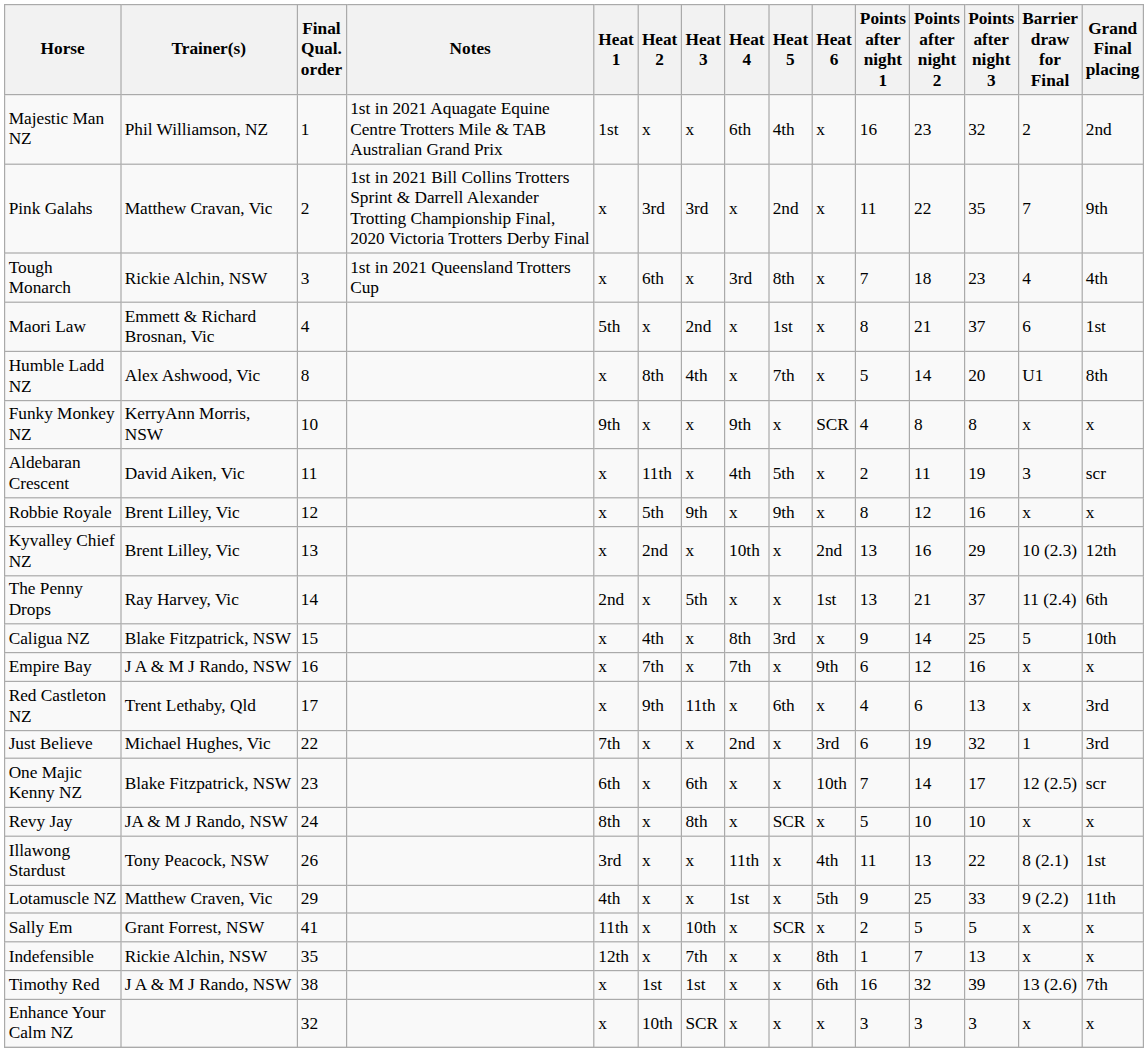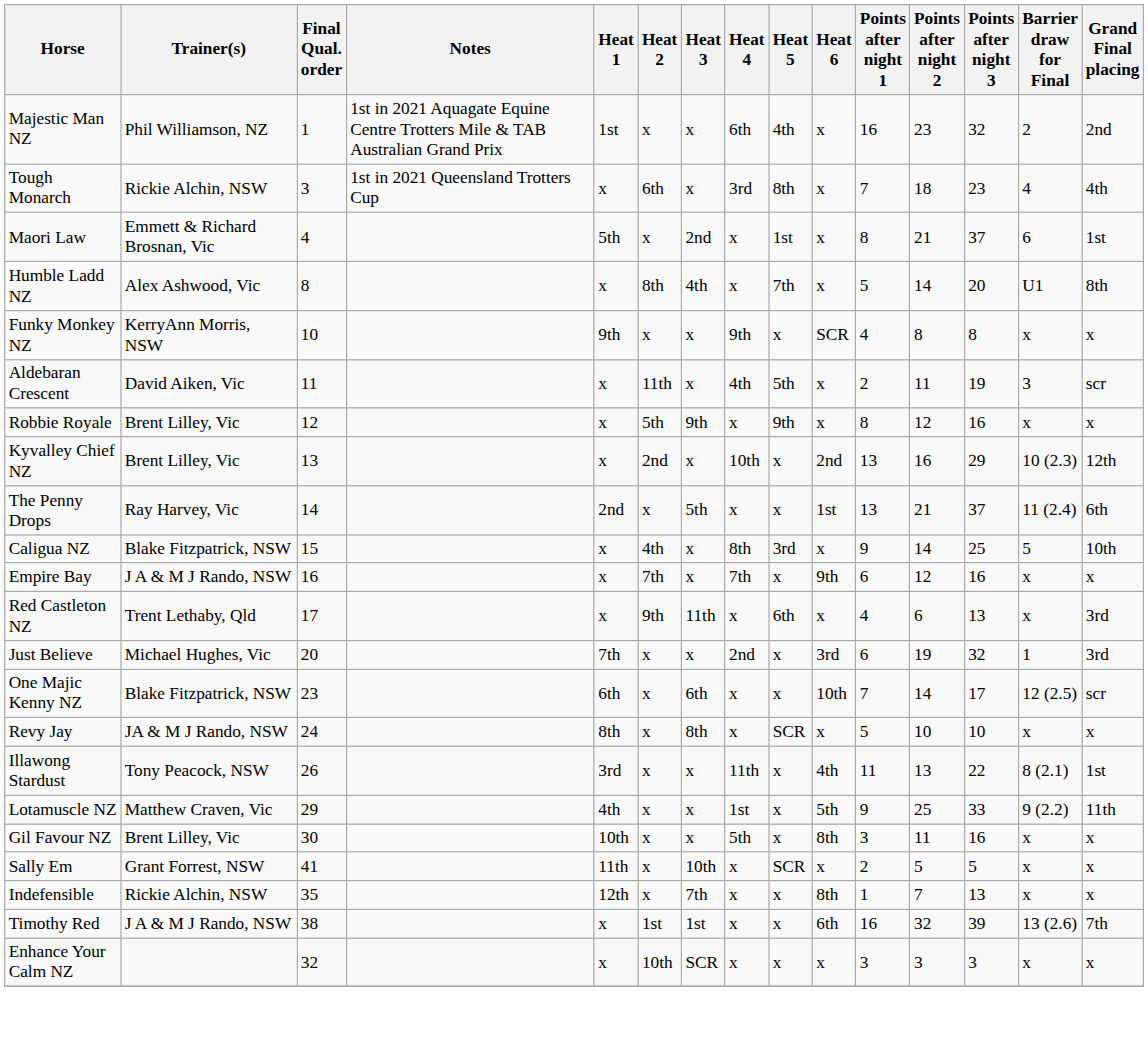 <table class="wikitable sortable" style="font-size:90%">
 <tr>
 <th width="90px">Horse <br></th>
 <th width="140px">Trainer(s)<br></th>
 <th width="25px">Final Qual. order<br></th>
 <th width="200px">Notes<br></th>
 <th width="25px">Heat 1<br></th>
 <th width="25px">Heat 2<br></th>
 <th width="25px">Heat 3<br></th>
 <th width="25px">Heat 4<br></th>
 <th width="25px">Heat 5<br></th>
 <th width="25px">Heat 6<br></th>
 <th width="25px">Points after night 1<br></th>
 <th width="25px">Points after night 2<br></th>
 <th width="25px">Points after night 3<br></th>
 <th width="25px">Barrier draw for Final<br></th>
 <th width="25px">Grand Final placing</th>
 </tr>
 <tr>
 <td>Majestic Man NZ</td>
 <td>Phil Williamson, NZ</td>
 <td>1</td>
 <td>1st in 2021 Aquagate Equine Centre Trotters Mile & TAB Australian Grand Prix</td>
 <td>1st</td>
 <td>x</td>
 <td>x</td>
 <td>6th</td>
 <td>4th</td>
 <td>x</td>
 <td>16</td>
 <td>23</td>
 <td>32</td>
 <td>2</td>
 <td>2nd</td>
-</tr>
-<tr>
-<td>Pink Galahs</td>
-<td>Matthew Cravan, Vic</td>
-<td>2</td>
-<td>1st in 2021 Bill Collins Trotters Sprint & Darrell Alexander Trotting Championship Final, 2020 Victoria Trotters Derby Final</td>
-<td>x</td>
-<td>3rd</td>
-<td>3rd</td>
-<td>x</td>
-<td>2nd</td>
-<td>x</td>
-<td>11</td>
-<td>22</td>
-<td>35</td>
-<td>7</td>
-<td>9th</td>
 </tr>
 <tr>
 <td>Tough Monarch</td>
 <td>Rickie Alchin, NSW</td>
 <td>3</td>
 <td>1st in 2021 Queensland Trotters Cup</td>
 <td>x</td>
 <td>6th</td>
 <td>x</td>
 <td>3rd</td>
 <td>8th</td>
 <td>x</td>
 <td>7</td>
 <td>18</td>
 <td>23</td>
 <td>4</td>
 <td>4th</td>
 </tr>
 <tr>
 <td>Maori Law</td>
 <td>Emmett & Richard Brosnan, Vic</td>
 <td>4</td>
 <td></td>
 <td>5th</td>
 <td>x</td>
 <td>2nd</td>
 <td>x</td>
 <td>1st</td>
 <td>x</td>
 <td>8</td>
 <td>21</td>
 <td>37</td>
 <td>6</td>
 <td>1st</td>
 </tr>
 <tr>
 <td>Humble Ladd NZ</td>
 <td>Alex Ashwood, Vic</td>
 <td>8</td>
 <td></td>
 <td>x</td>
 <td>8th</td>
 <td>4th</td>
 <td>x</td>
 <td>7th</td>
 <td>x</td>
 <td>5</td>
 <td>14</td>
 <td>20</td>
 <td>U1</td>
 <td>8th</td>
 </tr>
 <tr>
 <td>Funky Monkey NZ</td>
 <td>KerryAnn Morris, NSW</td>
 <td>10</td>
 <td></td>
 <td>9th</td>
 <td>x</td>
 <td>x</td>
 <td>9th</td>
 <td>x</td>
 <td>SCR</td>
 <td>4</td>
 <td>8</td>
 <td>8</td>
 <td>x</td>
 <td>x</td>
 </tr>
 <tr>
 <td>Aldebaran Crescent</td>
 <td>David Aiken, Vic</td>
 <td>11</td>
 <td></td>
 <td>x</td>
 <td>11th</td>
 <td>x</td>
 <td>4th</td>
 <td>5th</td>
 <td>x</td>
 <td>2</td>
 <td>11</td>
 <td>19</td>
 <td>3</td>
 <td>scr</td>
 </tr>
 <tr>
 <td>Robbie Royale</td>
 <td>Brent Lilley, Vic</td>
 <td>12</td>
 <td></td>
 <td>x</td>
 <td>5th</td>
 <td>9th</td>
 <td>x</td>
 <td>9th</td>
 <td>x</td>
 <td>8</td>
 <td>12</td>
 <td>16</td>
 <td>x</td>
 <td>x</td>
 </tr>
 <tr>
 <td>Kyvalley Chief NZ</td>
 <td>Brent Lilley, Vic</td>
 <td>13</td>
 <td></td>
 <td>x</td>
 <td>2nd</td>
 <td>x</td>
 <td>10th</td>
 <td>x</td>
 <td>2nd</td>
 <td>13</td>
 <td>16</td>
 <td>29</td>
 <td>10 (2.3)</td>
 <td>12th</td>
 </tr>
 <tr>
 <td>The Penny Drops</td>
 <td>Ray Harvey, Vic</td>
 <td>14</td>
 <td></td>
 <td>2nd</td>
 <td>x</td>
 <td>5th</td>
 <td>x</td>
 <td>x</td>
 <td>1st</td>
 <td>13</td>
 <td>21</td>
 <td>37</td>
 <td>11 (2.4)</td>
 <td>6th</td>
 </tr>
 <tr>
 <td>Caligua NZ</td>
 <td>Blake Fitzpatrick, NSW</td>
 <td>15</td>
 <td></td>
 <td>x</td>
 <td>4th</td>
 <td>x</td>
 <td>8th</td>
 <td>3rd</td>
 <td>x</td>
 <td>9</td>
 <td>14</td>
 <td>25</td>
 <td>5</td>
 <td>10th</td>
 </tr>
 <tr>
 <td>Empire Bay</td>
 <td>J A & M J Rando, NSW</td>
 <td>16</td>
 <td></td>
 <td>x</td>
 <td>7th</td>
 <td>x</td>
 <td>7th</td>
 <td>x</td>
 <td>9th</td>
 <td>6</td>
 <td>12</td>
 <td>16</td>
 <td>x</td>
 <td>x</td>
 </tr>
 <tr>
 <td>Red Castleton NZ</td>
 <td>Trent Lethaby, Qld</td>
 <td>17</td>
 <td></td>
 <td>x</td>
 <td>9th</td>
 <td>11th</td>
 <td>x</td>
 <td>6th</td>
 <td>x</td>
 <td>4</td>
 <td>6</td>
 <td>13</td>
 <td>x</td>
 <td>3rd</td>
 </tr>
 <tr>
 <td>Just Believe</td>
 <td>Michael Hughes, Vic</td>
-<td>22</td>
+<td>20</td>
 <td></td>
 <td>7th</td>
 <td>x</td>
 <td>x</td>
 <td>2nd</td>
 <td>x</td>
 <td>3rd</td>
 <td>6</td>
 <td>19</td>
 <td>32</td>
 <td>1</td>
 <td>3rd</td>
 </tr>
 <tr>
 <td>One Majic Kenny NZ</td>
 <td>Blake Fitzpatrick, NSW</td>
 <td>23</td>
 <td></td>
 <td>6th</td>
 <td>x</td>
 <td>6th</td>
 <td>x</td>
 <td>x</td>
 <td>10th</td>
 <td>7</td>
 <td>14</td>
 <td>17</td>
 <td>12 (2.5)</td>
 <td>scr</td>
 </tr>
 <tr>
 <td>Revy Jay</td>
 <td>JA & M J Rando, NSW</td>
 <td>24</td>
 <td></td>
 <td>8th</td>
 <td>x</td>
 <td>8th</td>
 <td>x</td>
 <td>SCR</td>
 <td>x</td>
 <td>5</td>
 <td>10</td>
 <td>10</td>
 <td>x</td>
 <td>x</td>
 </tr>
 <tr>
 <td>Illawong Stardust</td>
 <td>Tony Peacock, NSW</td>
 <td>26</td>
 <td></td>
 <td>3rd</td>
 <td>x</td>
 <td>x</td>
 <td>11th</td>
 <td>x</td>
 <td>4th</td>
 <td>11</td>
 <td>13</td>
 <td>22</td>
 <td>8 (2.1)</td>
 <td>1st</td>
 </tr>
 <tr>
 <td>Lotamuscle NZ</td>
 <td>Matthew Craven, Vic</td>
 <td>29</td>
 <td></td>
 <td>4th</td>
 <td>x</td>
 <td>x</td>
 <td>1st</td>
 <td>x</td>
 <td>5th</td>
 <td>9</td>
 <td>25</td>
 <td>33</td>
 <td>9 (2.2)</td>
 <td>11th</td>
 </tr>
 <tr>
+<td>Gil Favour NZ</td>
+<td>Brent Lilley, Vic</td>
+<td>30</td>
+<td></td>
+<td>10th</td>
+<td>x</td>
+<td>x</td>
+<td>5th</td>
+<td>x</td>
+<td>8th</td>
+<td>3</td>
+<td>11</td>
+<td>16</td>
+<td>x</td>
+<td>x</td>
+</tr>
+<tr>
 <td>Sally Em</td>
 <td>Grant Forrest, NSW</td>
 <td>41</td>
 <td></td>
 <td>11th</td>
 <td>x</td>
 <td>10th</td>
 <td>x</td>
 <td>SCR</td>
 <td>x</td>
 <td>2</td>
 <td>5</td>
 <td>5</td>
 <td>x</td>
 <td>x</td>
 </tr>
 <tr>
 <td>Indefensible</td>
 <td>Rickie Alchin, NSW</td>
 <td>35</td>
 <td></td>
 <td>12th</td>
 <td>x</td>
 <td>7th</td>
 <td>x</td>
 <td>x</td>
 <td>8th</td>
 <td>1</td>
 <td>7</td>
 <td>13</td>
 <td>x</td>
 <td>x</td>
 </tr>
 <tr>
 <td>Timothy Red</td>
 <td>J A & M J Rando, NSW</td>
 <td>38</td>
 <td></td>
 <td>x</td>
 <td>1st</td>
 <td>1st</td>
 <td>x</td>
 <td>x</td>
 <td>6th</td>
 <td>16</td>
 <td>32</td>
 <td>39</td>
 <td>13 (2.6)</td>
 <td>7th</td>
 </tr>
 <tr>
 <td>Enhance Your Calm NZ</td>
 <td></td>
 <td>32</td>
 <td></td>
 <td>x</td>
 <td>10th</td>
 <td>SCR</td>
 <td>x</td>
 <td>x</td>
 <td>x</td>
 <td>3</td>
 <td>3</td>
 <td>3</td>
 <td>x</td>
 <td>x</td>
 </tr>
 <tr>
 </tr>
 </table>
